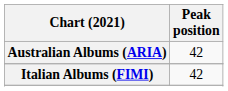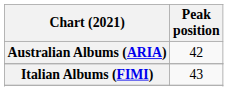 <table class="wikitable sortable plainrowheaders" style="text-align:center">
 <tr>
 <th scope="col">Chart (2021)</th>
 <th scope="col">Peak<br>position</th>
 </tr>
 <tr>
 <th scope="row">Australian Albums (<a href='#'>ARIA</a>)</th>
 <td>42</td>
 </tr>
 <tr>
 </tr>
 <tr>
 </tr>
 <tr>
 </tr>
 <tr>
 </tr>
 <tr>
 </tr>
 <tr>
 </tr>
 <tr>
 <th scope="row">Italian Albums (<a href='#'>FIMI</a>)</th>
-<td>42</td>
+<td>43</td>
 </tr>
 <tr>
 </tr>
 <tr>
 </tr>
 <tr>
 </tr>
 <tr>
 </tr>
 <tr>
 </tr>
 </table>
